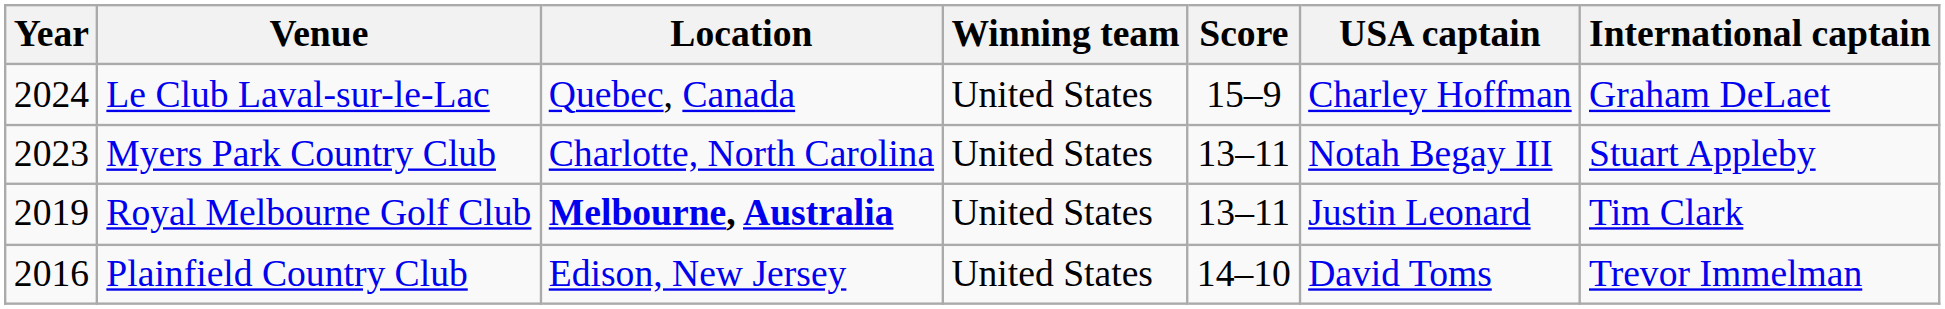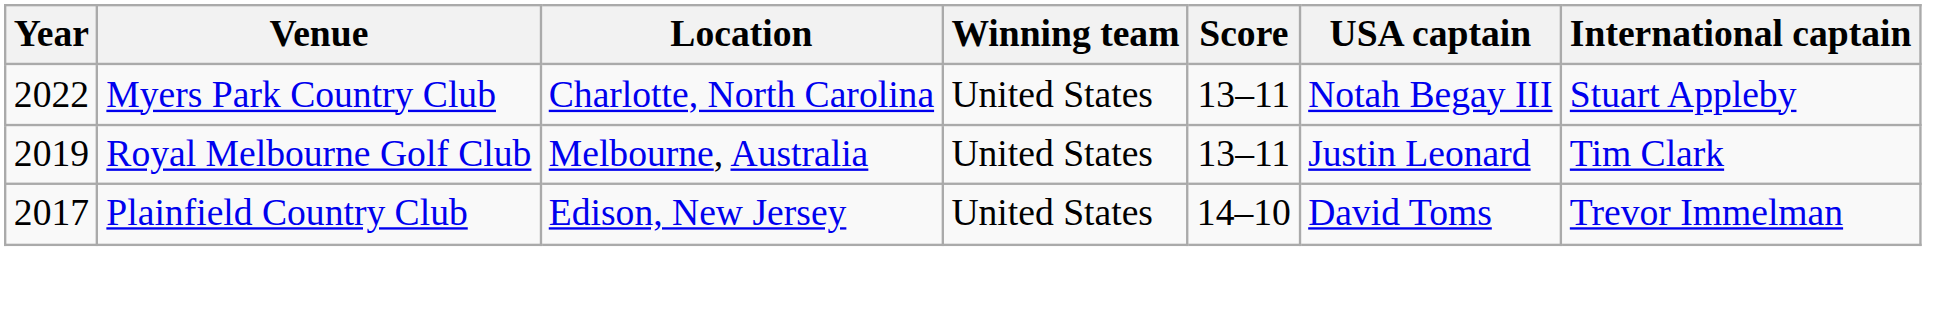 <table class="wikitable">
 <tr>
 <th>Year</th>
 <th>Venue</th>
 <th>Location</th>
 <th>Winning team</th>
 <th>Score</th>
 <th>USA captain</th>
 <th>International captain</th>
 </tr>
 <tr>
-<td>2024</td>
-<td><a href='#'>Le Club Laval-sur-le-Lac</a></td>
-<td><a href='#'>Quebec</a>, <a href='#'>Canada</a></td>
-<td>United States</td>
-<td align="center">15–9</td>
-<td><a href='#'>Charley Hoffman</a></td>
-<td> <a href='#'>Graham DeLaet</a></td>
-</tr>
-<tr>
-<td>2023</td>
+<td>2022</td>
 <td><a href='#'>Myers Park Country Club</a></td>
 <td><a href='#'>Charlotte, North Carolina</a></td>
 <td>United States</td>
 <td align="center">13–11</td>
 <td><a href='#'>Notah Begay III</a></td>
 <td> <a href='#'>Stuart Appleby</a></td>
 </tr>
 <tr>
 <td>2019</td>
 <td><a href='#'>Royal Melbourne Golf Club</a></td>
-<td><strong><a href='#'>Melbourne</a>, <a href='#'>Australia</a></strong></td>
+<td><a href='#'>Melbourne</a>, <a href='#'>Australia</a></td>
 <td>United States</td>
 <td align="center">13–11</td>
 <td><a href='#'>Justin Leonard</a></td>
 <td> <a href='#'>Tim Clark</a></td>
 </tr>
 <tr>
-<td>2016</td>
+<td>2017</td>
 <td><a href='#'>Plainfield Country Club</a></td>
 <td><a href='#'>Edison, New Jersey</a></td>
 <td>United States</td>
 <td align="center">14–10</td>
 <td><a href='#'>David Toms</a></td>
 <td> <a href='#'>Trevor Immelman</a></td>
 </tr>
 </table>
